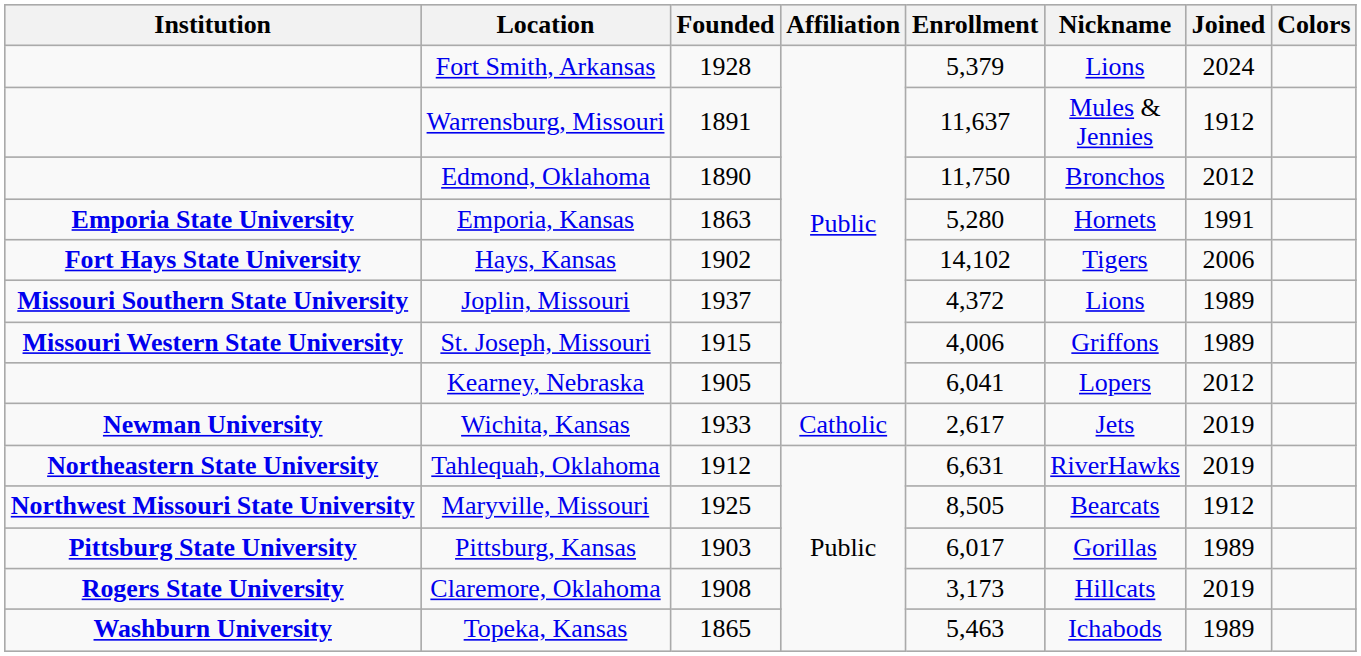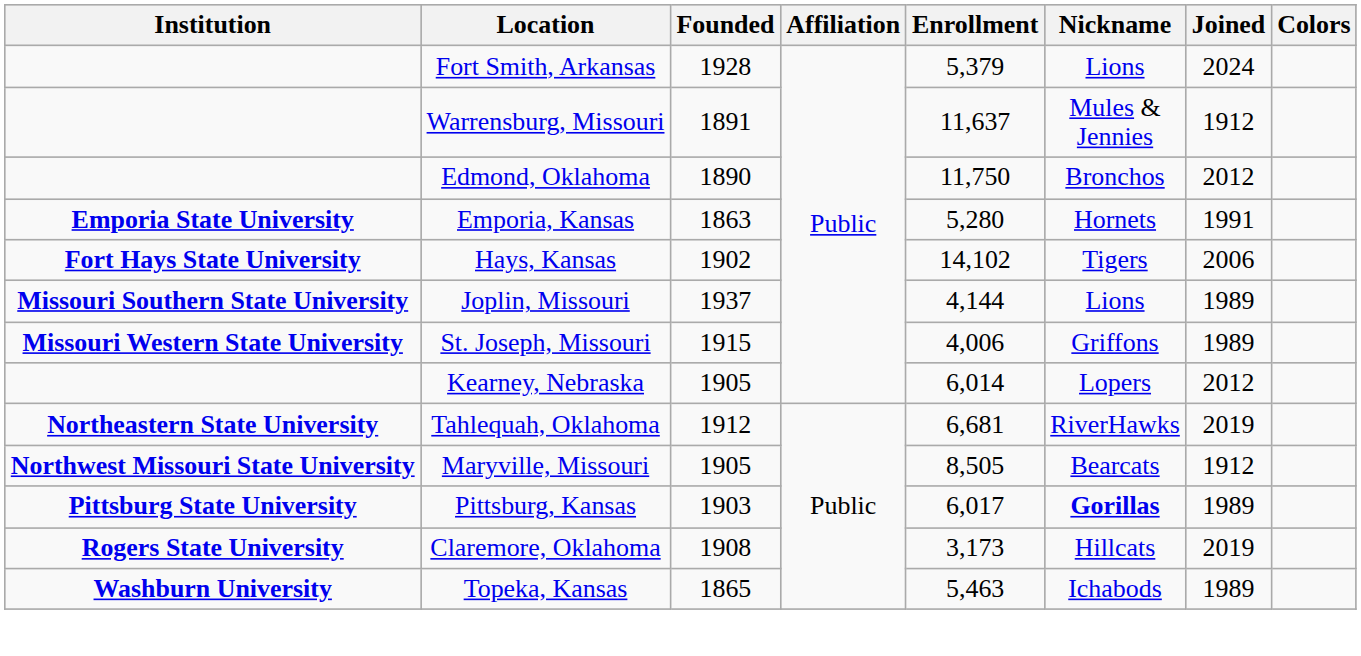 <table class="wikitable sortable" style="text-align:center;">
 <tr>
 <th>Institution</th>
 <th>Location</th>
 <th>Founded</th>
 <th>Affiliation</th>
 <th>Enrollment</th>
 <th>Nickname</th>
 <th>Joined</th>
 <th class="unsortable">Colors</th>
 </tr>
 <tr>
 <td></td>
 <td><a href='#'>Fort Smith, Arkansas</a></td>
 <td>1928</td>
 <td rowspan="8"><a href='#'>Public</a></td>
 <td>5,379</td>
 <td><a href='#'>Lions</a></td>
 <td>2024</td>
 <td></td>
 </tr>
 <tr>
 <td></td>
 <td><a href='#'>Warrensburg, Missouri</a></td>
 <td>1891</td>
 <td>11,637</td>
 <td><a href='#'>Mules</a> &<br><a href='#'>Jennies</a></td>
 <td>1912</td>
 <td></td>
 </tr>
 <tr>
 <td></td>
 <td><a href='#'>Edmond, Oklahoma</a></td>
 <td>1890</td>
 <td>11,750</td>
 <td><a href='#'>Bronchos</a></td>
 <td>2012</td>
 <td></td>
 </tr>
 <tr>
 <td><strong><a href='#'>Emporia State University</a></strong></td>
 <td><a href='#'>Emporia, Kansas</a></td>
 <td>1863</td>
 <td>5,280</td>
 <td><a href='#'>Hornets</a></td>
 <td>1991</td>
 <td></td>
 </tr>
 <tr>
 <td><strong><a href='#'>Fort Hays State University</a></strong></td>
 <td><a href='#'>Hays, Kansas</a></td>
 <td>1902</td>
 <td>14,102</td>
 <td><a href='#'>Tigers</a></td>
 <td>2006</td>
 <td></td>
 </tr>
 <tr>
 <td><strong><a href='#'>Missouri Southern State University</a></strong></td>
 <td><a href='#'>Joplin, Missouri</a></td>
 <td>1937</td>
-<td>4,372</td>
+<td>4,144</td>
 <td><a href='#'>Lions</a></td>
 <td>1989</td>
 <td></td>
 </tr>
 <tr>
 <td><strong><a href='#'>Missouri Western State University</a></strong></td>
 <td><a href='#'>St. Joseph, Missouri</a></td>
 <td>1915</td>
 <td>4,006</td>
 <td><a href='#'>Griffons</a></td>
 <td>1989</td>
 <td></td>
 </tr>
 <tr>
 <td></td>
 <td><a href='#'>Kearney, Nebraska</a></td>
 <td>1905</td>
-<td>6,041</td>
+<td>6,014</td>
 <td><a href='#'>Lopers</a></td>
 <td>2012</td>
-<td></td>
-</tr>
-<tr>
-<td><strong><a href='#'>Newman University</a></strong></td>
-<td><a href='#'>Wichita, Kansas</a></td>
-<td>1933</td>
-<td><a href='#'>Catholic</a><br></td>
-<td>2,617</td>
-<td><a href='#'>Jets</a></td>
-<td>2019</td>
 <td></td>
 </tr>
 <tr>
 <td><strong><a href='#'>Northeastern State University</a></strong></td>
 <td><a href='#'>Tahlequah, Oklahoma</a></td>
 <td>1912</td>
 <td rowspan="5">Public</td>
-<td>6,631</td>
+<td>6,681</td>
 <td><a href='#'>RiverHawks</a></td>
 <td>2019</td>
 <td></td>
 </tr>
 <tr>
 <td><strong><a href='#'>Northwest Missouri State University</a></strong></td>
 <td><a href='#'>Maryville, Missouri</a></td>
-<td>1925</td>
+<td>1905</td>
 <td>8,505</td>
 <td><a href='#'>Bearcats</a></td>
 <td>1912</td>
 <td></td>
 </tr>
 <tr>
 <td><strong><a href='#'>Pittsburg State University</a></strong></td>
 <td><a href='#'>Pittsburg, Kansas</a></td>
 <td>1903</td>
 <td>6,017</td>
-<td><a href='#'>Gorillas</a></td>
+<td><strong><a href='#'>Gorillas</a></strong></td>
 <td>1989</td>
 <td></td>
 </tr>
 <tr>
 <td><strong><a href='#'>Rogers State University</a></strong></td>
 <td><a href='#'>Claremore, Oklahoma</a></td>
 <td>1908</td>
 <td>3,173</td>
 <td><a href='#'>Hillcats</a></td>
 <td>2019</td>
 <td></td>
 </tr>
 <tr>
 <td><strong><a href='#'>Washburn University</a></strong></td>
 <td><a href='#'>Topeka, Kansas</a></td>
 <td>1865</td>
 <td>5,463</td>
 <td><a href='#'>Ichabods</a></td>
 <td>1989</td>
 <td></td>
 </tr>
 </table>
